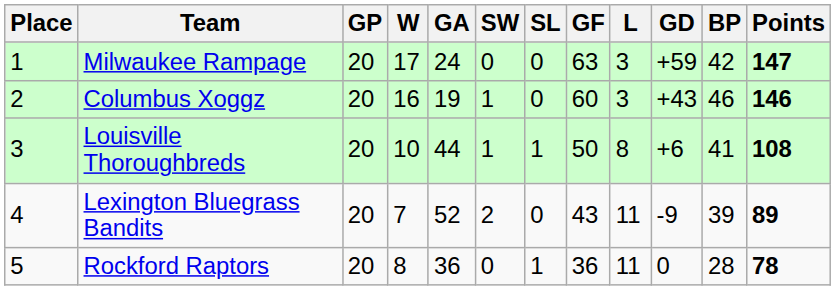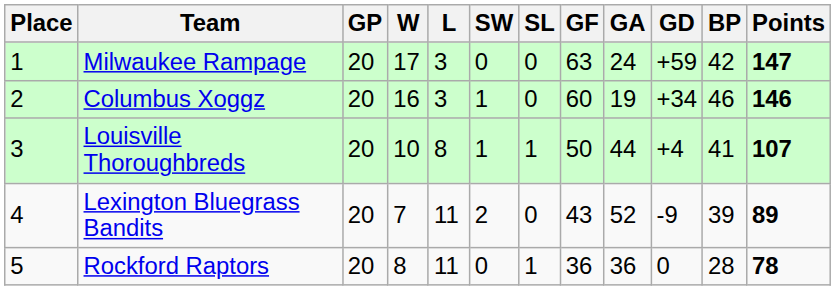 <table class="wikitable">
 <tr>
 <th>Place</th>
 <th style="width:170px;">Team</th>
 <th width="20">GP</th>
 <th width="20">W</th>
-<th width="20">GA</th>
+<th width="20">L</th>
 <th width="20">SW</th>
 <th width="20">SL</th>
 <th width="20">GF</th>
-<th width="20">L</th>
+<th width="20">GA</th>
 <th width="25">GD</th>
 <th width="20">BP</th>
 <th>Points</th>
 </tr>
 <tr style="background:#cfc;">
 <td>1</td>
 <td><a href='#'>Milwaukee Rampage</a></td>
 <td>20</td>
 <td>17</td>
-<td>24</td>
+<td>3</td>
 <td>0</td>
 <td>0</td>
 <td>63</td>
-<td>3</td>
+<td>24</td>
 <td>+59</td>
 <td>42</td>
 <td><strong>147</strong></td>
 </tr>
 <tr style="background:#cfc;">
 <td>2</td>
 <td><a href='#'>Columbus Xoggz</a></td>
 <td>20</td>
 <td>16</td>
-<td>19</td>
+<td>3</td>
 <td>1</td>
 <td>0</td>
 <td>60</td>
-<td>3</td>
-<td>+43</td>
+<td>19</td>
+<td>+34</td>
 <td>46</td>
 <td><strong>146</strong></td>
 </tr>
 <tr style="background:#cfc;">
 <td>3</td>
 <td><a href='#'>Louisville Thoroughbreds</a></td>
 <td>20</td>
 <td>10</td>
-<td>44</td>
+<td>8</td>
 <td>1</td>
 <td>1</td>
 <td>50</td>
-<td>8</td>
-<td>+6</td>
+<td>44</td>
+<td>+4</td>
 <td>41</td>
-<td><strong>108</strong></td>
+<td><strong>107</strong></td>
 </tr>
 <tr>
 <td>4</td>
 <td><a href='#'>Lexington Bluegrass Bandits</a></td>
 <td>20</td>
 <td>7</td>
-<td>52</td>
+<td>11</td>
 <td>2</td>
 <td>0</td>
 <td>43</td>
-<td>11</td>
+<td>52</td>
 <td>-9</td>
 <td>39</td>
 <td><strong>89</strong></td>
 </tr>
 <tr>
 <td>5</td>
 <td><a href='#'>Rockford Raptors</a></td>
 <td>20</td>
 <td>8</td>
-<td>36</td>
+<td>11</td>
 <td>0</td>
 <td>1</td>
 <td>36</td>
-<td>11</td>
+<td>36</td>
 <td>0</td>
 <td>28</td>
 <td><strong>78</strong></td>
 </tr>
 </table>
